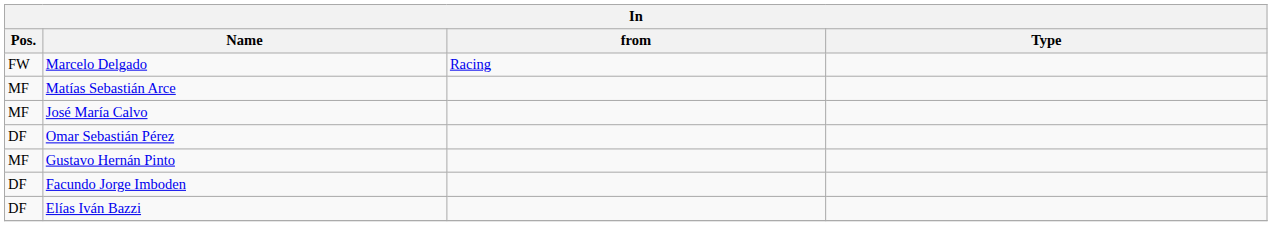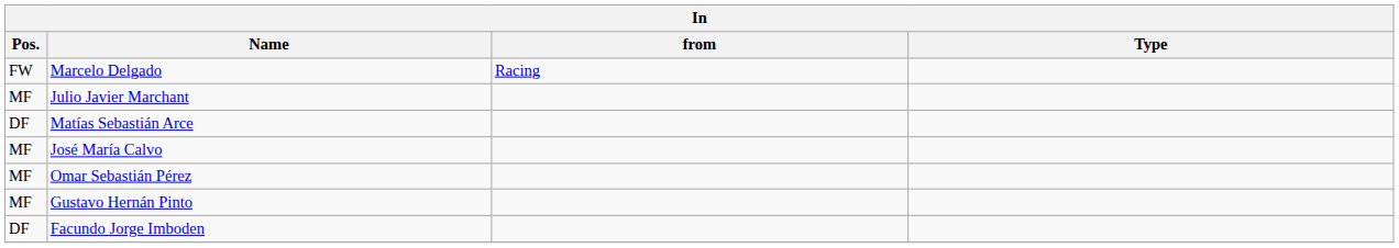 <table class="wikitable" style="font-size:90%;width:99%;">
 <tr>
 <th colspan="4">In</th>
 </tr>
 <tr>
 <th width=3%>Pos.</th>
 <th width=32%>Name</th>
 <th width=30%>from</th>
 <th width=35%>Type</th>
 </tr>
 <tr>
 <td>FW</td>
 <td><a href='#'>Marcelo Delgado</a></td>
 <td><a href='#'>Racing</a></td>
 <td></td>
 </tr>
 <tr>
 <td>MF</td>
+<td><a href='#'>Julio Javier Marchant</a></td>
+<td></td>
+<td></td>
+</tr>
+<tr>
+<td>DF</td>
 <td><a href='#'>Matías Sebastián Arce</a></td>
 <td></td>
 <td></td>
 </tr>
 <tr>
 <td>MF</td>
 <td><a href='#'>José María Calvo</a></td>
 <td></td>
 <td></td>
 </tr>
 <tr>
-<td>DF</td>
+<td>MF</td>
 <td><a href='#'>Omar Sebastián Pérez</a></td>
 <td></td>
 <td></td>
 </tr>
 <tr>
 <td>MF</td>
 <td><a href='#'>Gustavo Hernán Pinto</a></td>
 <td></td>
 <td></td>
 </tr>
 <tr>
 <td>DF</td>
 <td><a href='#'>Facundo Jorge Imboden</a></td>
 <td></td>
 <td></td>
 </tr>
 <tr>
-<td>DF</td>
-<td><a href='#'>Elías Iván Bazzi</a></td>
-<td></td>
-<td></td>
-</tr>
-<tr>
 </tr>
 </table>
